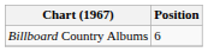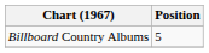 <table class="wikitable">
 <tr>
 <th>Chart (1967)</th>
 <th>Position</th>
 </tr>
 <tr>
 <td><em>Billboard</em> Country Albums</td>
-<td>6</td>
+<td>5</td>
 </tr>
 <tr>
 </tr>
 </table>
